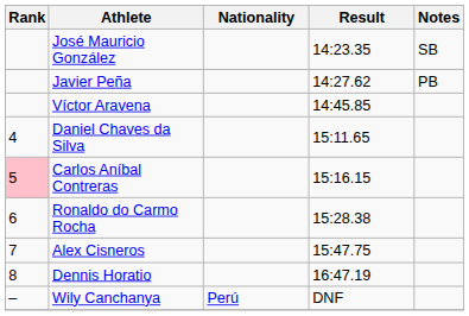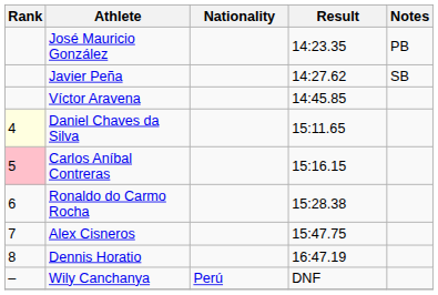 <table class="wikitable" style="font-size:95%" style="width:35em;" style="text-align:center">
 <tr>
 <th>Rank</th>
 <th width=150>Athlete</th>
 <th width=100>Nationality</th>
 <th width=100>Result</th>
 <th>Notes</th>
 </tr>
 <tr>
 <td></td>
 <td align=left><a href='#'>José Mauricio González</a></td>
 <td align=left></td>
 <td>14:23.35</td>
-<td>SB</td>
+<td>PB</td>
 </tr>
 <tr>
 <td></td>
 <td align=left><a href='#'>Javier Peña</a></td>
 <td align=left></td>
 <td>14:27.62</td>
-<td>PB</td>
+<td>SB</td>
 </tr>
 <tr>
 <td></td>
 <td align=left><a href='#'>Víctor Aravena</a></td>
 <td align=left></td>
 <td>14:45.85</td>
 <td></td>
 </tr>
 <tr>
-<td>4</td>
+<td style="background: lightyellow;">4</td>
 <td align=left><a href='#'>Daniel Chaves da Silva</a></td>
 <td align=left></td>
 <td>15:11.65</td>
 <td></td>
 </tr>
 <tr>
 <td style="background: pink;">5</td>
 <td align=left><a href='#'>Carlos Aníbal Contreras</a></td>
 <td align=left></td>
 <td>15:16.15</td>
 <td></td>
 </tr>
 <tr>
 <td>6</td>
 <td align=left><a href='#'>Ronaldo do Carmo Rocha</a></td>
 <td align=left></td>
 <td>15:28.38</td>
 <td></td>
 </tr>
 <tr>
 <td>7</td>
 <td align=left><a href='#'>Alex Cisneros</a></td>
 <td align=left></td>
 <td>15:47.75</td>
 <td></td>
 </tr>
 <tr>
 <td>8</td>
 <td align=left><a href='#'>Dennis Horatio</a></td>
 <td align=left></td>
 <td>16:47.19</td>
 <td></td>
 </tr>
 <tr>
 <td>–</td>
 <td align=left><a href='#'>Wily Canchanya</a></td>
 <td align=left> <a href='#'>Perú</a></td>
 <td>DNF</td>
 <td></td>
 </tr>
 <tr>
 </tr>
 </table>
